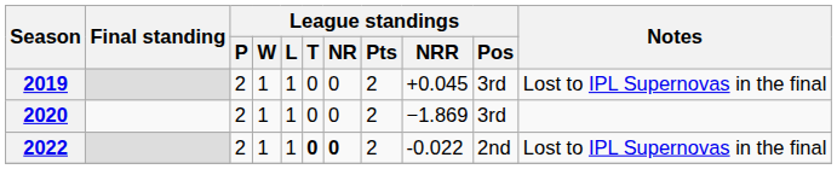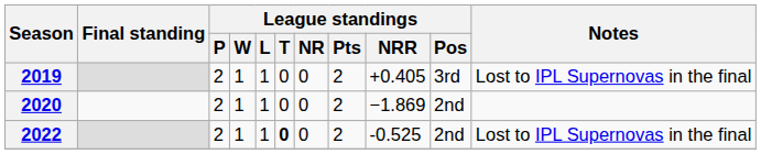 <table class="wikitable sortable">
 <tr>
 <th scope="col" rowspan="2">Season</th>
 <th scope="col" rowspan="2">Final standing</th>
 <th scope="col" colspan="8">League standings</th>
 <th scope="col" rowspan="2">Notes</th>
 </tr>
 <tr>
 <th scope="col">P</th>
 <th scope="col">W</th>
 <th scope="col">L</th>
 <th scope="col">T</th>
 <th scope="col">NR</th>
 <th scope="col">Pts</th>
 <th scope="col">NRR</th>
 <th scope="col">Pos</th>
 </tr>
 <tr>
 <th scope="row"><a href='#'>2019</a></th>
 <td style="background:#dddddd;"></td>
 <td>2</td>
 <td>1</td>
 <td>1</td>
 <td>0</td>
 <td>0</td>
 <td>2</td>
-<td>+0.045</td>
+<td>+0.405</td>
 <td>3rd</td>
 <td>Lost to <a href='#'>IPL Supernovas</a> in the final</td>
 </tr>
 <tr>
 <th scope="row"><a href='#'>2020</a></th>
 <td></td>
 <td>2</td>
 <td>1</td>
 <td>1</td>
 <td>0</td>
 <td>0</td>
 <td>2</td>
 <td>−1.869</td>
-<td>3rd</td>
+<td>2nd</td>
 <td></td>
 </tr>
 <tr>
 <th scope="row"><a href='#'>2022</a></th>
 <td style="background:#dddddd;"></td>
 <td>2</td>
 <td>1</td>
 <td>1</td>
 <td><strong>0</strong></td>
-<td><strong>0</strong></td>
+<td>0</td>
 <td>2</td>
-<td>-0.022</td>
+<td>-0.525</td>
 <td>2nd</td>
 <td>Lost to <a href='#'>IPL Supernovas</a> in the final</td>
 </tr>
 <tr>
 </tr>
 </table>
